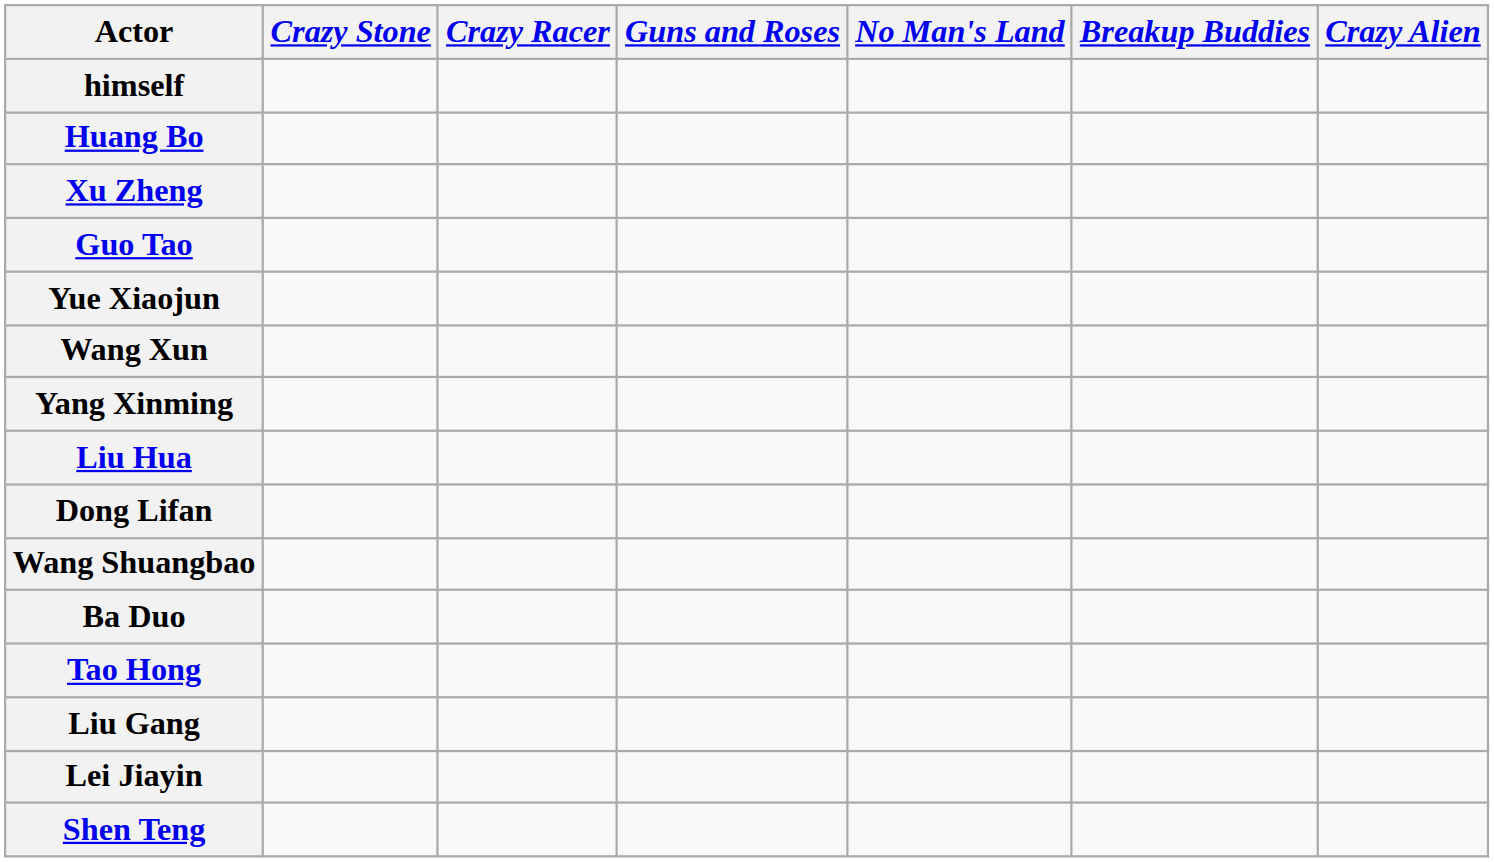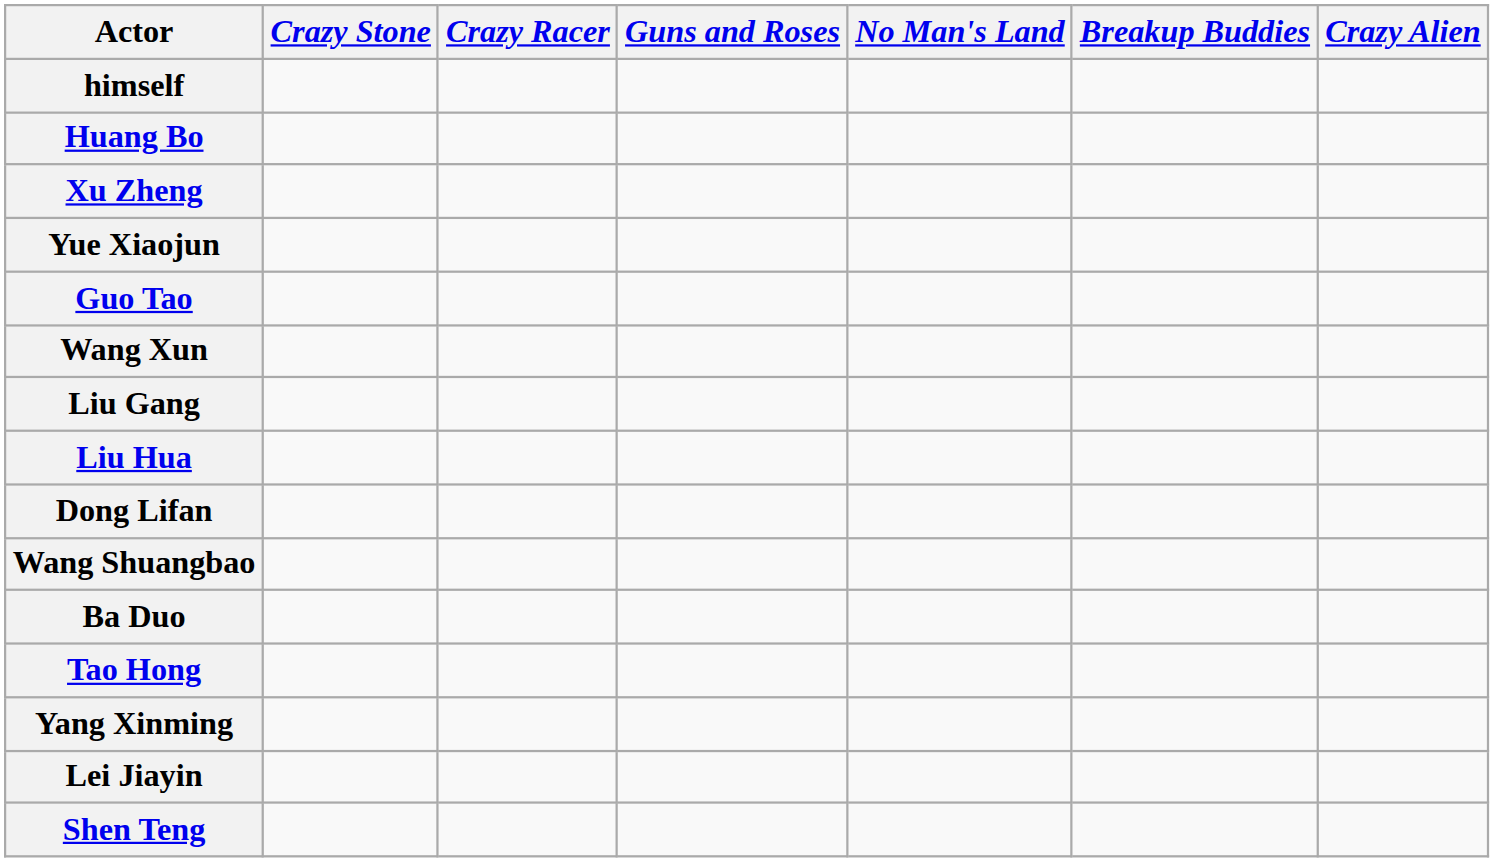 <table class="wikitable" style="text-align:center; font-size:90%;">
 <tr style="vertical-align:bottom;">
 <th>Actor</th>
 <th><em><a href='#'>Crazy Stone</a></em></th>
 <th><em><a href='#'>Crazy Racer</a></em></th>
 <th><em><a href='#'>Guns and Roses</a></em></th>
 <th><em><a href='#'>No Man's Land</a></em></th>
 <th><em><a href='#'>Breakup Buddies</a></em></th>
 <th><em><a href='#'>Crazy Alien</a></em></th>
 </tr>
 <tr>
 <th>himself</th>
 <td></td>
 <td></td>
 <td></td>
 <td></td>
 <td></td>
 <td></td>
 </tr>
 <tr>
 <th><a href='#'>Huang Bo</a></th>
 <td></td>
 <td></td>
 <td></td>
 <td></td>
 <td></td>
 <td></td>
 </tr>
 <tr>
 <th><a href='#'>Xu Zheng</a></th>
 <td></td>
 <td></td>
 <td></td>
 <td></td>
 <td></td>
 <td></td>
 </tr>
 <tr>
-<th><a href='#'>Guo Tao</a></th>
+<th>Yue Xiaojun</th>
 <td></td>
 <td></td>
 <td></td>
 <td></td>
 <td></td>
 <td></td>
 </tr>
 <tr>
-<th>Yue Xiaojun</th>
+<th><a href='#'>Guo Tao</a></th>
 <td></td>
 <td></td>
 <td></td>
 <td></td>
 <td></td>
 <td></td>
 </tr>
 <tr>
 <th>Wang Xun</th>
 <td></td>
 <td></td>
 <td></td>
 <td></td>
 <td></td>
 <td></td>
 </tr>
 <tr>
-<th>Yang Xinming</th>
+<th>Liu Gang</th>
 <td></td>
 <td></td>
 <td></td>
 <td></td>
 <td></td>
 <td></td>
 </tr>
 <tr>
 <th><a href='#'>Liu Hua</a></th>
 <td></td>
 <td></td>
 <td></td>
 <td></td>
 <td></td>
 <td></td>
 </tr>
 <tr>
 <th>Dong Lifan</th>
 <td></td>
 <td></td>
 <td></td>
 <td></td>
 <td></td>
 <td></td>
 </tr>
 <tr>
 <th>Wang Shuangbao</th>
 <td></td>
 <td></td>
 <td></td>
 <td></td>
 <td></td>
 <td></td>
 </tr>
 <tr>
 <th>Ba Duo</th>
 <td></td>
 <td></td>
 <td></td>
 <td></td>
 <td></td>
 <td></td>
 </tr>
 <tr>
 <th><a href='#'>Tao Hong</a></th>
 <td></td>
 <td></td>
 <td></td>
 <td></td>
 <td></td>
 <td></td>
 </tr>
 <tr>
-<th>Liu Gang</th>
+<th>Yang Xinming</th>
 <td></td>
 <td></td>
 <td></td>
 <td></td>
 <td></td>
 <td></td>
 </tr>
 <tr>
 <th>Lei Jiayin</th>
 <td></td>
 <td></td>
 <td></td>
 <td></td>
 <td></td>
 <td></td>
 </tr>
 <tr>
 <th><a href='#'>Shen Teng</a></th>
 <td></td>
 <td></td>
 <td></td>
 <td></td>
 <td></td>
 <td></td>
 </tr>
 </table>
